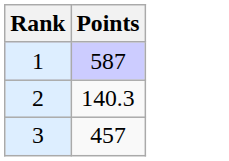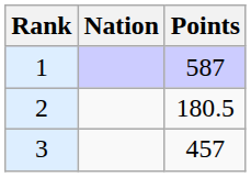 <table class="wikitable sortable" style="text-align:center">
 <tr>
 <th>Rank</th>
+<th>Nation</th>
 <th>Points</th>
 </tr>
 <tr style="background-color:#ccccff">
 <td bgcolor = DDEEFF>1</td>
+<td align=left></td>
 <td>587</td>
 </tr>
 <tr>
 <td bgcolor = DDEEFF>2</td>
-<td>140.3</td>
+<td align=left></td>
+<td>180.5</td>
 </tr>
 <tr>
 <td bgcolor = DDEEFF>3</td>
+<td align=left></td>
 <td>457</td>
 </tr>
 </table>
